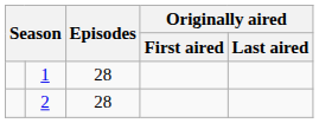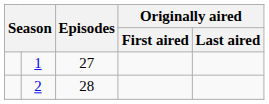 <table class="wikitable plainrowheaders" style="text-align:center;">
 <tr>
 <th colspan="2" rowspan="2">Season</th>
 <th rowspan="2">Episodes</th>
 <th colspan="2">Originally aired</th>
 </tr>
 <tr>
 <th>First aired</th>
 <th>Last aired</th>
 </tr>
 <tr>
 <td style=background:></td>
 <td><a href='#'>1</a></td>
-<td>28</td>
+<td>27</td>
 <td></td>
 <td></td>
 </tr>
 <tr>
 <td style=background:></td>
 <td><a href='#'>2</a></td>
 <td>28</td>
 <td></td>
 <td></td>
 </tr>
 </table>
